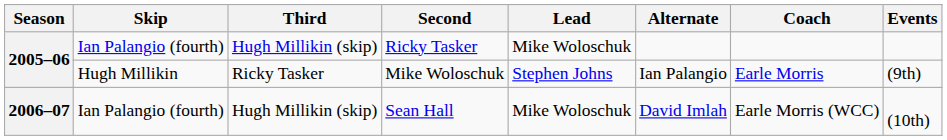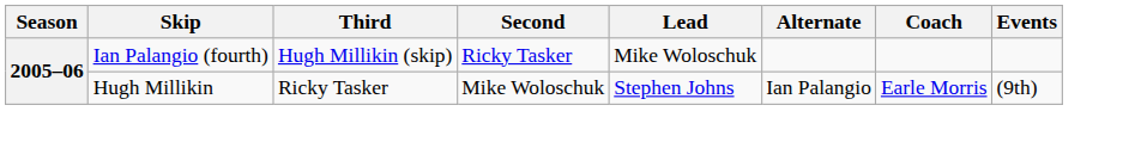 <table class="wikitable">
 <tr>
 <th scope="col">Season</th>
 <th scope="col">Skip</th>
 <th scope="col">Third</th>
 <th scope="col">Second</th>
 <th scope="col">Lead</th>
 <th scope="col">Alternate</th>
 <th scope="col">Coach</th>
 <th scope="col">Events</th>
 </tr>
 <tr>
 <th scope="row" rowspan=2>2005–06</th>
 <td><a href='#'>Ian Palangio</a> (fourth)</td>
 <td><a href='#'>Hugh Millikin</a> (skip)</td>
 <td><a href='#'>Ricky Tasker</a></td>
 <td>Mike Woloschuk</td>
 <td></td>
 <td></td>
 <td> </td>
 </tr>
 <tr>
 <td>Hugh Millikin</td>
 <td>Ricky Tasker</td>
 <td>Mike Woloschuk</td>
 <td><a href='#'>Stephen Johns</a></td>
 <td>Ian Palangio</td>
 <td><a href='#'>Earle Morris</a></td>
 <td> (9th)</td>
 </tr>
-<tr>
-<th scope="row">2006–07</th>
-<td>Ian Palangio (fourth)</td>
-<td>Hugh Millikin (skip)</td>
-<td><a href='#'>Sean Hall</a></td>
-<td>Mike Woloschuk</td>
-<td><a href='#'>David Imlah</a></td>
-<td>Earle Morris (WCC)</td>
-<td> <br> (10th)</td>
-</tr>
 </table>
